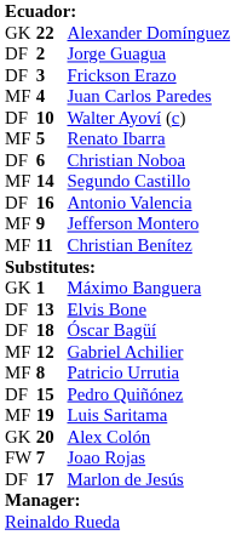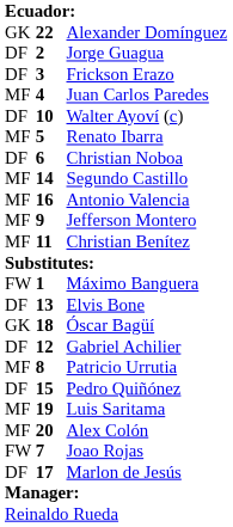 <table cellspacing="0" cellpadding="0" style="font-size: 90%">
 <tr>
 <td colspan="4"><strong>Ecuador:</strong></td>
 </tr>
 <tr>
 <th width=25></th>
 <th width=25></th>
 </tr>
 <tr>
 <td>GK</td>
 <td><strong>22</strong></td>
 <td> <a href='#'>Alexander Domínguez</a></td>
 </tr>
 <tr>
 <td>DF</td>
 <td><strong>2</strong></td>
 <td> <a href='#'>Jorge Guagua</a></td>
 </tr>
 <tr>
 <td>DF</td>
 <td><strong>3</strong></td>
 <td> <a href='#'>Frickson Erazo</a></td>
 </tr>
 <tr>
 <td>MF</td>
 <td><strong>4</strong></td>
 <td> <a href='#'>Juan Carlos Paredes</a></td>
 </tr>
 <tr>
 <td>DF</td>
 <td><strong>10</strong></td>
 <td> <a href='#'>Walter Ayoví</a> (<a href='#'>c</a>)</td>
 </tr>
 <tr>
 <td>MF</td>
 <td><strong>5</strong></td>
 <td> <a href='#'>Renato Ibarra</a></td>
 </tr>
 <tr>
 <td>DF</td>
 <td><strong>6</strong></td>
 <td> <a href='#'>Christian Noboa</a></td>
 </tr>
 <tr>
 <td>MF</td>
 <td><strong>14</strong></td>
 <td> <a href='#'>Segundo Castillo</a></td>
 </tr>
 <tr>
-<td>DF</td>
+<td>MF</td>
 <td><strong>16</strong></td>
 <td> <a href='#'>Antonio Valencia</a></td>
 </tr>
 <tr>
 <td>MF</td>
 <td><strong>9</strong></td>
 <td> <a href='#'>Jefferson Montero</a></td>
 </tr>
 <tr>
 <td>MF</td>
 <td><strong>11</strong></td>
 <td> <a href='#'>Christian Benítez</a></td>
 </tr>
 <tr>
 <td colspan=3><strong>Substitutes:</strong></td>
 </tr>
 <tr>
-<td>GK</td>
+<td>FW</td>
 <td><strong>1</strong></td>
 <td> <a href='#'>Máximo Banguera</a></td>
 </tr>
 <tr>
 <td>DF</td>
 <td><strong>13</strong></td>
 <td> <a href='#'>Elvis Bone</a></td>
 </tr>
 <tr>
-<td>DF</td>
+<td>GK</td>
 <td><strong>18</strong></td>
 <td> <a href='#'>Óscar Bagüí</a></td>
 </tr>
 <tr>
-<td>MF</td>
+<td>DF</td>
 <td><strong>12</strong></td>
 <td> <a href='#'>Gabriel Achilier</a></td>
 </tr>
 <tr>
 <td>MF</td>
 <td><strong>8</strong></td>
 <td> <a href='#'>Patricio Urrutia</a></td>
 </tr>
 <tr>
 <td>DF</td>
 <td><strong>15</strong></td>
 <td> <a href='#'>Pedro Quiñónez</a></td>
 </tr>
 <tr>
 <td>MF</td>
 <td><strong>19</strong></td>
 <td> <a href='#'>Luis Saritama</a></td>
 </tr>
 <tr>
-<td>GK</td>
+<td>MF</td>
 <td><strong>20</strong></td>
 <td> <a href='#'>Alex Colón</a></td>
 </tr>
 <tr>
 <td>FW</td>
 <td><strong>7</strong></td>
 <td> <a href='#'>Joao Rojas</a></td>
 </tr>
 <tr>
 <td>DF</td>
 <td><strong>17</strong></td>
 <td> <a href='#'>Marlon de Jesús</a></td>
 </tr>
 <tr>
 <td colspan=3><strong>Manager:</strong></td>
 </tr>
 <tr>
 <td colspan=4> <a href='#'>Reinaldo Rueda</a></td>
 </tr>
 </table>
